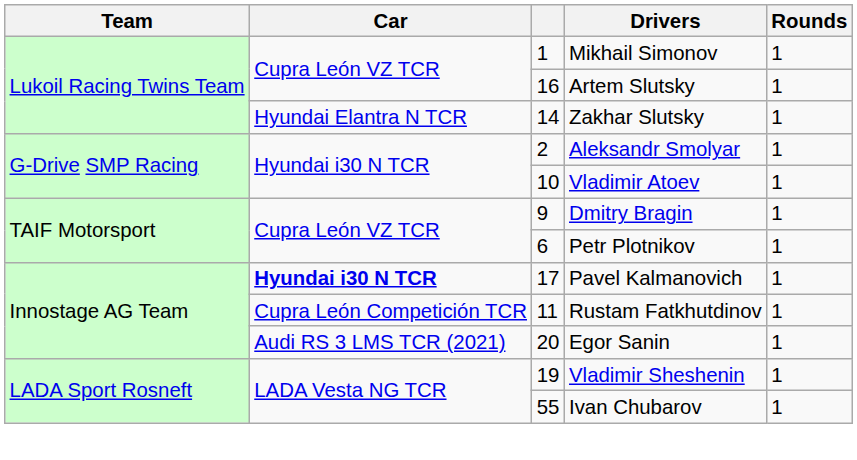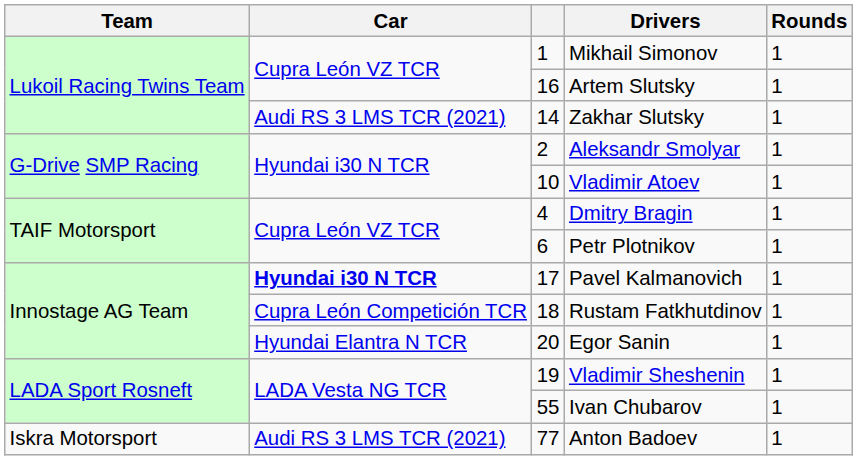 <table class="wikitable" style="font-size: 85%">
 <tr>
 <th>Team</th>
 <th>Car</th>
 <th></th>
 <th>Drivers</th>
 <th>Rounds</th>
 </tr>
 <tr>
 <td rowspan=3 style="background:#ccffcc;"> <a href='#'>Lukoil Racing Twins Team</a></td>
 <td rowspan=2><a href='#'>Cupra León VZ TCR</a></td>
 <td>1</td>
 <td> Mikhail Simonov</td>
 <td>1</td>
 </tr>
 <tr>
 <td>16</td>
 <td> Artem Slutsky</td>
 <td>1</td>
 </tr>
 <tr>
-<td><a href='#'>Hyundai Elantra N TCR</a></td>
+<td><a href='#'>Audi RS 3 LMS TCR (2021)</a></td>
 <td>14</td>
 <td> Zakhar Slutsky</td>
 <td>1</td>
 </tr>
 <tr>
 <td rowspan=2 style="background:#ccffcc;"> <a href='#'>G-Drive</a> <a href='#'>SMP Racing</a></td>
 <td rowspan=2><a href='#'>Hyundai i30 N TCR</a></td>
 <td>2</td>
 <td> <a href='#'>Aleksandr Smolyar</a></td>
 <td>1</td>
 </tr>
 <tr>
 <td>10</td>
 <td> <a href='#'>Vladimir Atoev</a></td>
 <td>1</td>
 </tr>
 <tr>
 <td rowspan=2 style="background:#ccffcc;"> TAIF Motorsport</td>
 <td rowspan=2><a href='#'>Cupra León VZ TCR</a></td>
-<td>9</td>
+<td>4</td>
 <td> <a href='#'>Dmitry Bragin</a></td>
 <td>1</td>
 </tr>
 <tr>
 <td>6</td>
 <td> Petr Plotnikov</td>
 <td>1</td>
 </tr>
 <tr>
 <td rowspan=3 style="background:#ccffcc;"> Innostage AG Team</td>
 <td><strong><a href='#'>Hyundai i30 N TCR</a></strong></td>
 <td>17</td>
 <td> Pavel Kalmanovich</td>
 <td>1</td>
 </tr>
 <tr>
 <td><a href='#'>Cupra León Competición TCR</a></td>
-<td>11</td>
+<td>18</td>
 <td> Rustam Fatkhutdinov</td>
 <td>1</td>
 </tr>
 <tr>
-<td><a href='#'>Audi RS 3 LMS TCR (2021)</a></td>
+<td><a href='#'>Hyundai Elantra N TCR</a></td>
 <td>20</td>
 <td> Egor Sanin</td>
 <td>1</td>
 </tr>
 <tr>
 <td rowspan=2 style="background:#ccffcc;"> <a href='#'>LADA Sport Rosneft</a></td>
 <td rowspan=2><a href='#'>LADA Vesta NG TCR</a></td>
 <td>19</td>
 <td> <a href='#'>Vladimir Sheshenin</a></td>
 <td>1</td>
 </tr>
 <tr>
 <td>55</td>
 <td> Ivan Chubarov</td>
 <td>1</td>
 </tr>
+<tr>
+<td> Iskra Motorsport</td>
+<td><a href='#'>Audi RS 3 LMS TCR (2021)</a></td>
+<td>77</td>
+<td> Anton Badoev</td>
+<td>1</td>
+</tr>
 </table>
